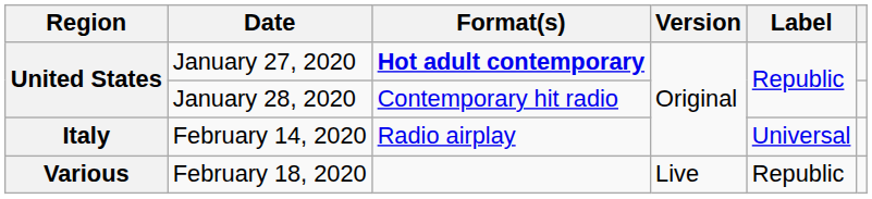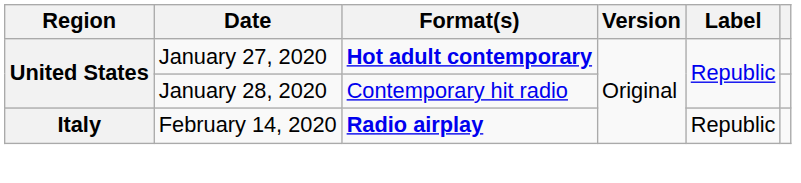 <table class="wikitable plainrowheaders">
 <tr>
 <th scope="col">Region</th>
 <th scope="col">Date</th>
 <th scope="col">Format(s)</th>
 <th scope="col">Version</th>
 <th scope="col">Label</th>
 <th scope="col"></th>
 </tr>
 <tr>
 <th scope="row" rowspan="2">United States</th>
 <td>January 27, 2020</td>
 <td><strong><a href='#'>Hot adult contemporary</a></strong></td>
 <td rowspan="3">Original</td>
 <td rowspan="2"><a href='#'>Republic</a></td>
 <td style="text-align:center;"></td>
 </tr>
 <tr>
 <td>January 28, 2020</td>
 <td><a href='#'>Contemporary hit radio</a></td>
 <td style="text-align:center;"></td>
 </tr>
 <tr>
 <th scope="row">Italy</th>
 <td>February 14, 2020</td>
-<td><a href='#'>Radio airplay</a></td>
-<td><a href='#'>Universal</a></td>
-<td style="text-align:center;"></td>
-</tr>
-<tr>
-<th scope="row">Various</th>
-<td>February 18, 2020</td>
-<td></td>
-<td>Live</td>
+<td><strong><a href='#'>Radio airplay</a></strong></td>
 <td>Republic</td>
 <td style="text-align:center;"></td>
 </tr>
 </table>
